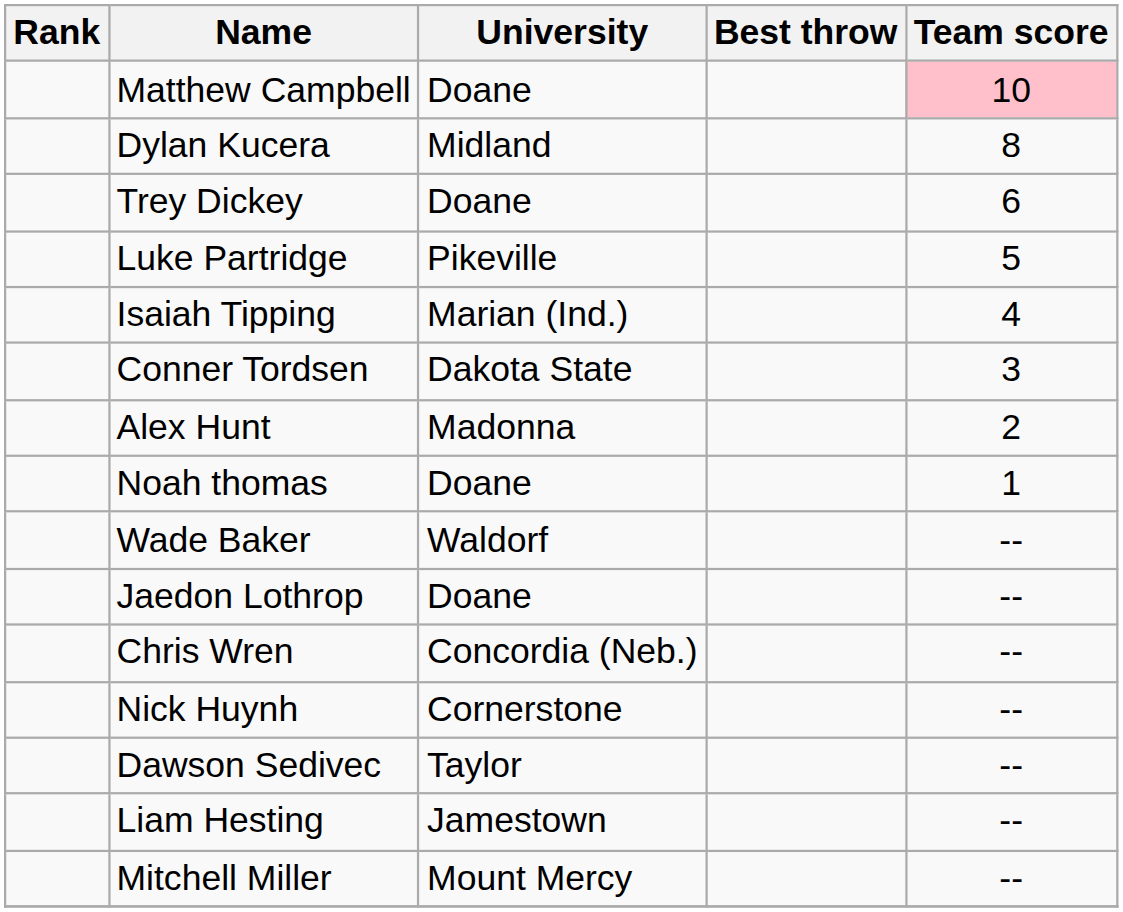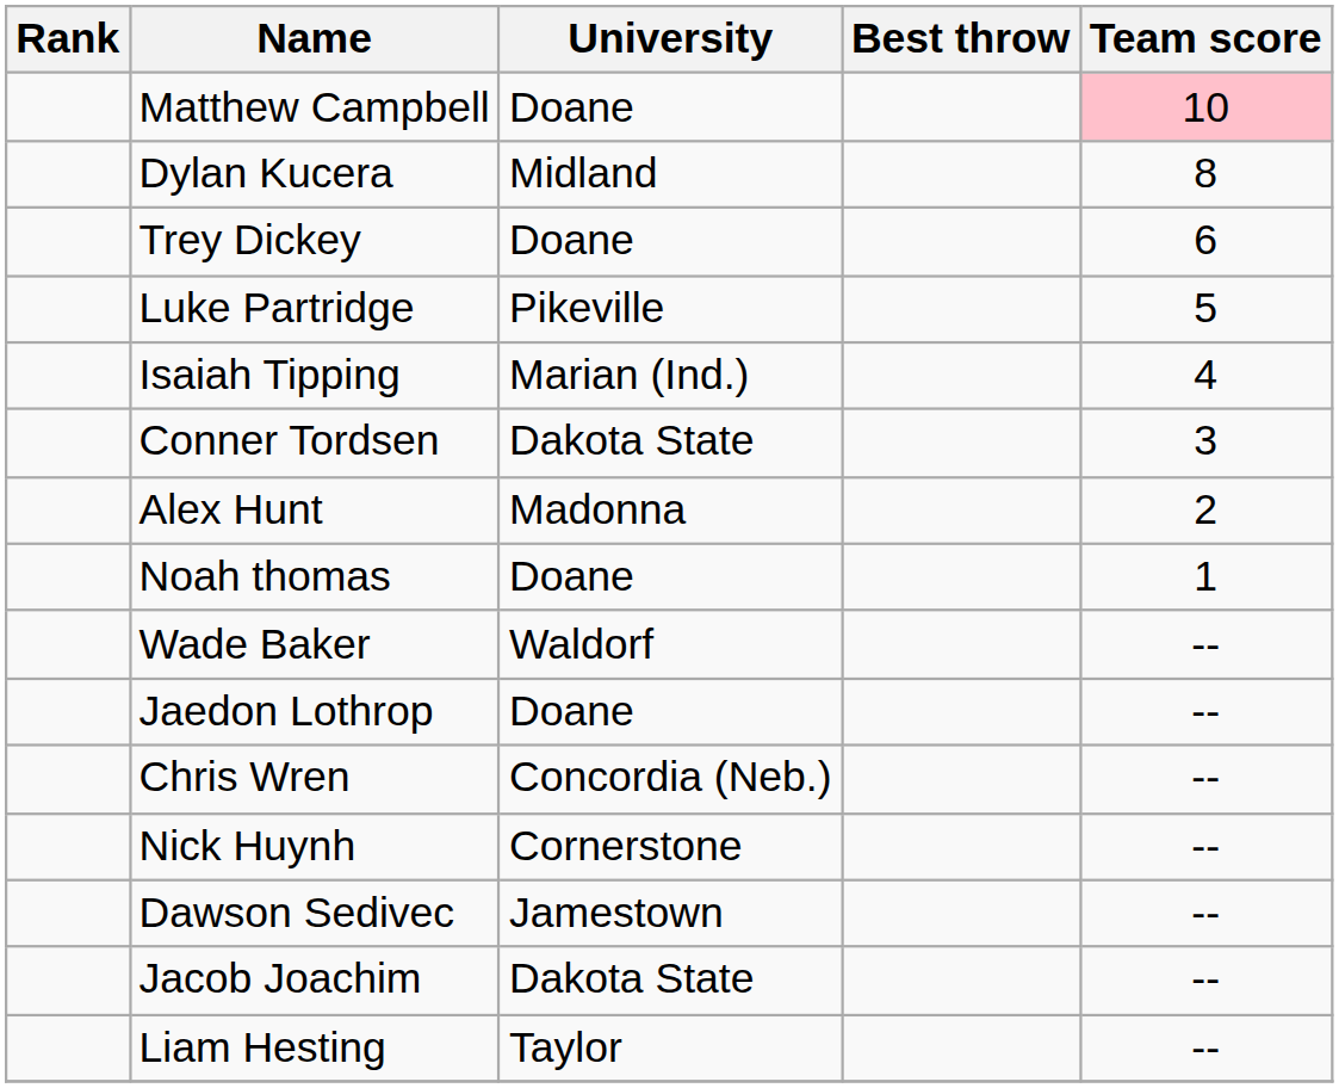 <table class="wikitable sortable" style="text-align:center">
 <tr>
 <th>Rank</th>
 <th>Name</th>
 <th>University</th>
 <th>Best throw</th>
 <th>Team score</th>
 </tr>
 <tr>
 <td></td>
 <td align=left>Matthew Campbell</td>
 <td align="left">Doane</td>
 <td><strong></strong></td>
 <td style="background: pink;">10</td>
 </tr>
 <tr>
 <td></td>
 <td align=left>Dylan Kucera</td>
 <td align="left">Midland</td>
 <td><strong></strong></td>
 <td>8</td>
 </tr>
 <tr>
 <td></td>
 <td align=left>Trey Dickey</td>
 <td align="left">Doane</td>
 <td><strong></strong></td>
 <td>6</td>
 </tr>
 <tr>
 <td></td>
 <td align=left>Luke Partridge</td>
 <td align="left">Pikeville</td>
 <td><strong></strong></td>
 <td>5</td>
 </tr>
 <tr>
 <td></td>
 <td align=left>Isaiah Tipping</td>
 <td align="left">Marian (Ind.)</td>
 <td><strong></strong></td>
 <td>4</td>
 </tr>
 <tr>
 <td></td>
 <td align=left>Conner Tordsen</td>
 <td align="left">Dakota State</td>
 <td><strong></strong></td>
 <td>3</td>
 </tr>
 <tr>
 <td></td>
 <td align=left>Alex Hunt</td>
 <td align="left">Madonna</td>
 <td><strong></strong></td>
 <td>2</td>
 </tr>
 <tr>
 <td></td>
 <td align=left>Noah thomas</td>
 <td align="left">Doane</td>
 <td><strong></strong></td>
 <td>1</td>
 </tr>
 <tr>
 <td></td>
 <td align=left>Wade Baker</td>
 <td align="left">Waldorf</td>
 <td><strong></strong></td>
 <td>--</td>
 </tr>
 <tr>
 <td></td>
 <td align=left>Jaedon Lothrop</td>
 <td align="left">Doane</td>
 <td><strong></strong></td>
 <td>--</td>
 </tr>
 <tr>
 <td></td>
 <td align=left>Chris Wren</td>
 <td align="left">Concordia (Neb.)</td>
 <td><strong></strong></td>
 <td>--</td>
 </tr>
 <tr>
 <td></td>
 <td align=left>Nick Huynh</td>
 <td align="left">Cornerstone</td>
 <td><strong></strong></td>
 <td>--</td>
 </tr>
 <tr>
 <td></td>
 <td align=left>Dawson Sedivec</td>
-<td align="left">Taylor</td>
+<td align="left">Jamestown</td>
+<td><strong></strong></td>
+<td>--</td>
+</tr>
+<tr>
+<td></td>
+<td align=left>Jacob Joachim</td>
+<td align="left">Dakota State</td>
 <td><strong></strong></td>
 <td>--</td>
 </tr>
 <tr>
 <td></td>
 <td align=left>Liam Hesting</td>
-<td align="left">Jamestown</td>
-<td><strong></strong></td>
-<td>--</td>
-</tr>
-<tr>
-<td></td>
-<td align=left>Mitchell Miller</td>
-<td align="left">Mount Mercy</td>
+<td align="left">Taylor</td>
 <td><strong></strong></td>
 <td>--</td>
 </tr>
 <tr>
 </tr>
 </table>
